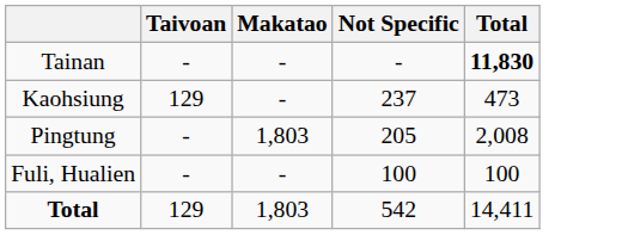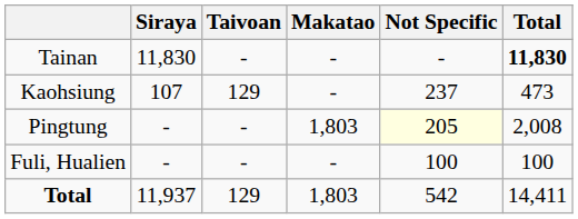 <table class="wikitable" style="text-align:center">
 <tr style="background:#ececec; vertical-align:top;">
 <th></th>
+<th>Siraya</th>
 <th>Taivoan</th>
 <th>Makatao</th>
 <th>Not Specific</th>
 <th>Total</th>
 </tr>
 <tr>
 <td>Tainan</td>
+<td>11,830</td>
 <td>-</td>
 <td>-</td>
 <td>-</td>
 <td><strong>11,830</strong></td>
 </tr>
 <tr>
 <td>Kaohsiung</td>
+<td>107</td>
 <td>129</td>
 <td>-</td>
 <td>237</td>
 <td>473</td>
 </tr>
 <tr>
 <td>Pingtung</td>
 <td>-</td>
+<td>-</td>
 <td>1,803</td>
-<td>205</td>
+<td style="background: lightyellow;">205</td>
 <td>2,008</td>
 </tr>
 <tr>
 <td>Fuli, Hualien</td>
+<td>-</td>
 <td>-</td>
 <td>-</td>
 <td>100</td>
 <td>100</td>
 </tr>
 <tr>
 <td><strong>Total</strong></td>
+<td>11,937</td>
 <td>129</td>
 <td>1,803</td>
 <td>542</td>
 <td>14,411</td>
 </tr>
 </table>
